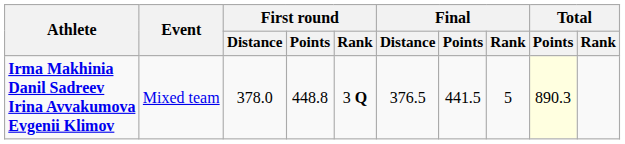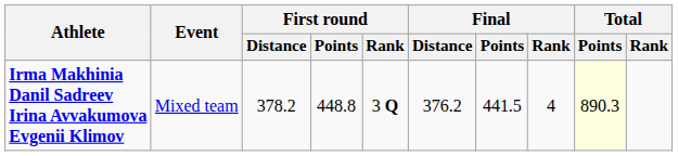 <table class=wikitable style="text-align:center; font-size:90%">
 <tr>
 <th rowspan=2>Athlete</th>
 <th rowspan=2>Event</th>
 <th colspan=3>First round</th>
 <th colspan=3>Final</th>
 <th colspan=2>Total</th>
 </tr>
 <tr style="font-size:95%">
 <th>Distance</th>
 <th>Points</th>
 <th>Rank</th>
 <th>Distance</th>
 <th>Points</th>
 <th>Rank</th>
 <th>Points</th>
 <th>Rank</th>
 </tr>
 <tr>
 <td align=left><strong><a href='#'>Irma Makhinia</a><br><a href='#'>Danil Sadreev</a><br><a href='#'>Irina Avvakumova</a><br><a href='#'>Evgenii Klimov</a></strong></td>
 <td align=left><a href='#'>Mixed team</a></td>
-<td>378.0</td>
+<td>378.2</td>
 <td>448.8</td>
 <td>3 <strong>Q</strong></td>
-<td>376.5</td>
+<td>376.2</td>
 <td>441.5</td>
-<td>5</td>
+<td>4</td>
 <td style="background: lightyellow;">890.3</td>
 <td></td>
 </tr>
 </table>
